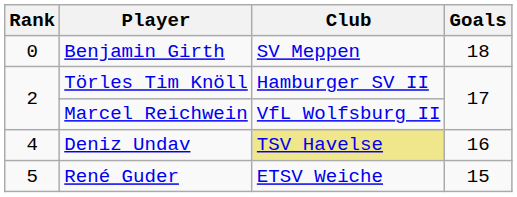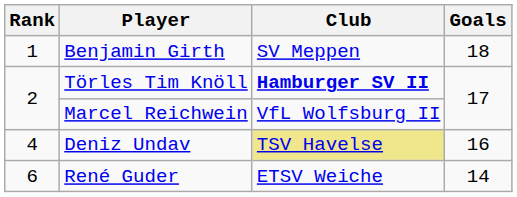 <table class="wikitable" style="text-align:center">
 <tr>
 <th>Rank</th>
 <th>Player</th>
 <th>Club</th>
 <th>Goals</th>
 </tr>
 <tr>
-<td>0</td>
+<td>1</td>
 <td align="left"> <a href='#'>Benjamin Girth</a></td>
 <td align="left"><a href='#'>SV Meppen</a></td>
 <td>18</td>
 </tr>
 <tr>
 <td rowspan=2>2</td>
 <td align="left"> <a href='#'>Törles Tim Knöll</a></td>
-<td align="left"><a href='#'>Hamburger SV II</a></td>
+<td align="left"><strong><a href='#'>Hamburger SV II</a></strong></td>
 <td rowspan=2>17</td>
 </tr>
 <tr>
 <td align="left"> <a href='#'>Marcel Reichwein</a></td>
 <td align="left"><a href='#'>VfL Wolfsburg II</a></td>
 </tr>
 <tr>
 <td>4</td>
 <td align="left"> <a href='#'>Deniz Undav</a></td>
 <td align="left" style="background: khaki;"><a href='#'>TSV Havelse</a></td>
 <td>16</td>
 </tr>
 <tr>
-<td>5</td>
+<td>6</td>
 <td align="left"> <a href='#'>René Guder</a></td>
 <td align="left"><a href='#'>ETSV Weiche</a></td>
-<td>15</td>
+<td>14</td>
 </tr>
 </table>
